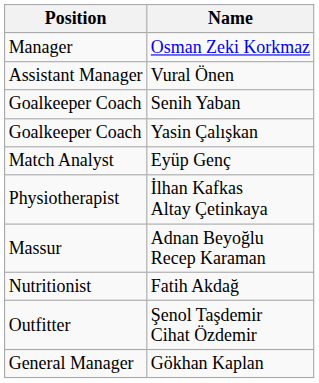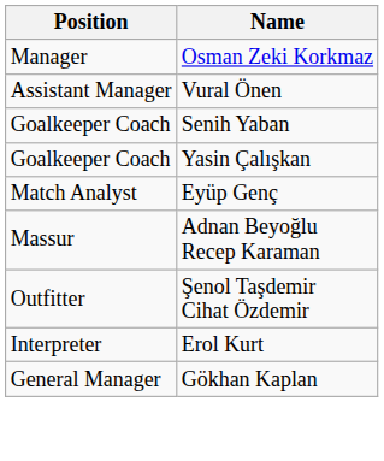 <table class="wikitable">
 <tr>
 <th>Position</th>
 <th>Name</th>
 </tr>
 <tr>
 <td>Manager</td>
 <td><a href='#'>Osman Zeki Korkmaz</a></td>
 </tr>
 <tr>
 <td>Assistant Manager</td>
 <td>Vural Önen</td>
 </tr>
 <tr>
 <td>Goalkeeper Coach</td>
 <td>Senih Yaban</td>
 </tr>
 <tr>
 <td>Goalkeeper Coach</td>
 <td>Yasin Çalışkan</td>
 </tr>
 <tr>
 <td>Match Analyst</td>
 <td>Eyüp Genç</td>
 </tr>
 <tr>
-<td>Physiotherapist</td>
-<td>İlhan Kafkas <br> Altay Çetinkaya</td>
-</tr>
-<tr>
 <td>Massur</td>
 <td>Adnan Beyoğlu <br> Recep Karaman</td>
-</tr>
-<tr>
-<td>Nutritionist</td>
-<td>Fatih Akdağ</td>
 </tr>
 <tr>
 <td>Outfitter</td>
 <td>Şenol Taşdemir <br> Cihat Özdemir</td>
 </tr>
 <tr>
+<td>Interpreter</td>
+<td>Erol Kurt</td>
+</tr>
+<tr>
 <td>General Manager</td>
 <td>Gökhan Kaplan</td>
 </tr>
 </table>
